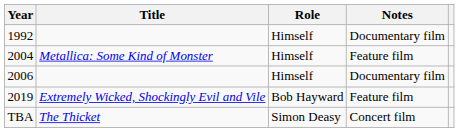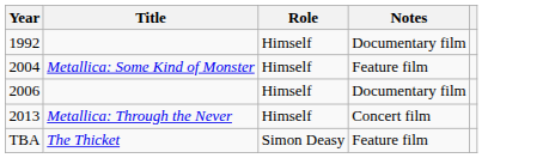 <table class="wikitable sortable plainrowheaders">
 <tr>
 <th scope="col">Year</th>
 <th scope="col">Title</th>
 <th scope="col">Role</th>
 <th scope="col" class="unsortable">Notes</th>
 <th scope="col" class="unsortable"></th>
 </tr>
 <tr>
 <td>1992</td>
 <td><em></em></td>
 <td>Himself</td>
 <td>Documentary film</td>
 <td></td>
 </tr>
 <tr>
 <td>2004</td>
 <td><em><a href='#'>Metallica: Some Kind of Monster</a></em></td>
 <td>Himself</td>
 <td>Feature film</td>
 <td></td>
 </tr>
 <tr>
 <td>2006</td>
 <td><em></em></td>
 <td>Himself</td>
 <td>Documentary film</td>
 <td></td>
 </tr>
 <tr>
-<td>2019</td>
-<td><em><a href='#'>Extremely Wicked, Shockingly Evil and Vile</a></em></td>
-<td>Bob Hayward</td>
-<td>Feature film</td>
-<td style="text-align:center;"></td>
+<td>2013</td>
+<td><em><a href='#'>Metallica: Through the Never</a></em></td>
+<td>Himself</td>
+<td>Concert film</td>
+<td></td>
 </tr>
 <tr>
 <td>TBA</td>
 <td><em><a href='#'>The Thicket</a></em></td>
 <td>Simon Deasy</td>
-<td>Concert film</td>
+<td>Feature film</td>
 <td style="text-align:center;"></td>
 </tr>
 </table>
